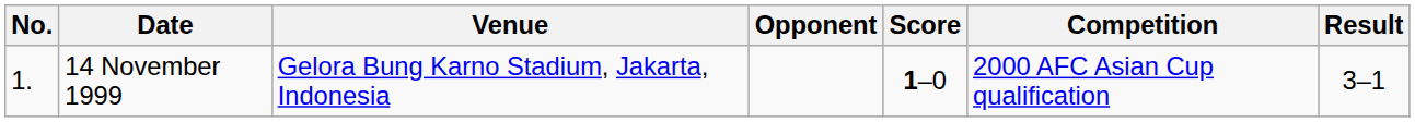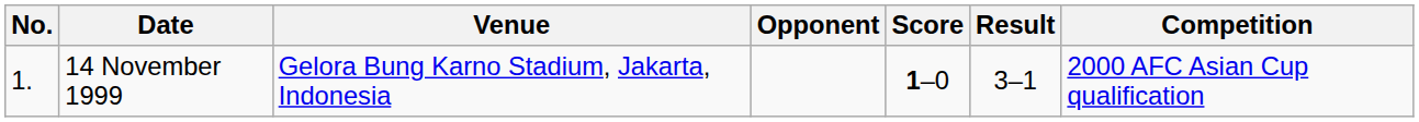 <table class="wikitable">
 <tr>
 <th>No.</th>
 <th>Date</th>
 <th>Venue</th>
 <th>Opponent</th>
 <th>Score</th>
+<th>Result</th>
 <th>Competition</th>
-<th>Result</th>
 </tr>
 <tr>
 <td>1.</td>
 <td>14 November 1999</td>
 <td><a href='#'>Gelora Bung Karno Stadium</a>, <a href='#'>Jakarta</a>, <a href='#'>Indonesia</a></td>
 <td></td>
 <td align=center><strong>1</strong>–0</td>
+<td align=center>3–1</td>
 <td><a href='#'>2000 AFC Asian Cup qualification</a></td>
-<td align=center>3–1</td>
 </tr>
 </table>
